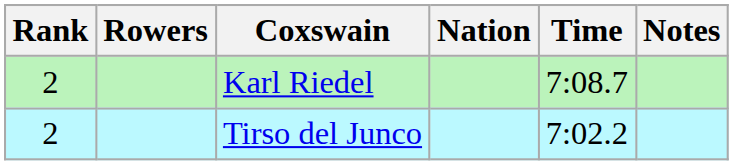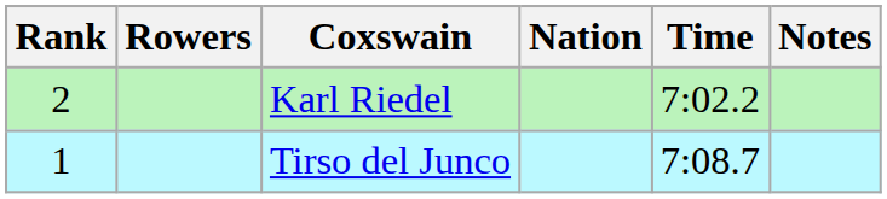 <table class="wikitable sortable" style="text-align:center">
 <tr>
 <th>Rank</th>
 <th>Rowers</th>
 <th>Coxswain</th>
 <th>Nation</th>
 <th>Time</th>
 <th>Notes</th>
 </tr>
 <tr bgcolor=bbf3bb>
 <td>2</td>
 <td align=left></td>
 <td align=left><a href='#'>Karl Riedel</a></td>
 <td align=left></td>
+<td>7:02.2</td>
+<td></td>
+</tr>
+<tr bgcolor=bbf9ff>
+<td>1</td>
+<td align=left></td>
+<td align=left><a href='#'>Tirso del Junco</a></td>
+<td align=left></td>
 <td>7:08.7</td>
 <td></td>
 </tr>
-<tr bgcolor=bbf9ff>
-<td>2</td>
-<td align=left></td>
-<td align=left><a href='#'>Tirso del Junco</a></td>
-<td align=left></td>
-<td>7:02.2</td>
-<td></td>
-</tr>
 </table>
